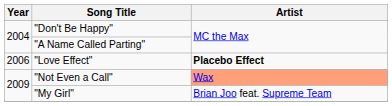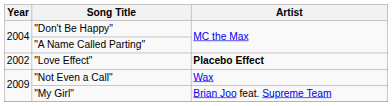 <table class="wikitable" style="width:600px">
 <tr>
 <th width=10>Year</th>
 <th>Song Title</th>
 <th>Artist</th>
 </tr>
 <tr>
 <td rowspan=2>2004</td>
 <td>"Don't Be Happy" </td>
 <td rowspan=2><a href='#'>MC the Max</a></td>
 </tr>
 <tr>
 <td>"A Name Called Parting" </td>
 </tr>
 <tr>
-<td>2006</td>
+<td>2002</td>
 <td>"Love Effect"</td>
 <td><strong>Placebo Effect</strong></td>
 </tr>
 <tr>
 <td rowspan=2>2009</td>
 <td>"Not Even a Call" </td>
-<td style="background: lightsalmon;"><a href='#'>Wax</a></td>
+<td><a href='#'>Wax</a></td>
 </tr>
 <tr>
 <td>"My Girl" </td>
 <td><a href='#'>Brian Joo</a> feat. <a href='#'>Supreme Team</a></td>
 </tr>
 <tr>
 </tr>
 </table>
